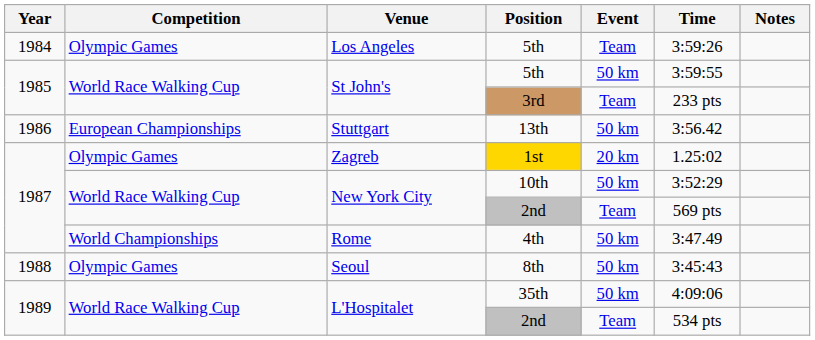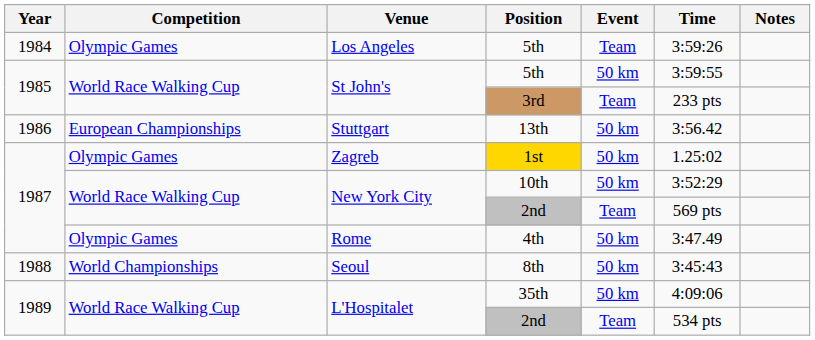 <table class="wikitable sortable" width=55% style="font-size:90%; text-align:center;">
 <tr>
 <th>Year</th>
 <th>Competition</th>
 <th>Venue</th>
 <th>Position</th>
 <th>Event</th>
 <th>Time</th>
 <th>Notes</th>
 </tr>
 <tr>
 <td>1984</td>
 <td align=left><a href='#'>Olympic Games</a></td>
 <td align=left> <a href='#'>Los Angeles</a></td>
 <td>5th</td>
 <td><a href='#'>Team</a></td>
 <td>3:59:26</td>
 <td></td>
 </tr>
 <tr>
 <td rowspan=2>1985</td>
 <td rowspan=2 align=left><a href='#'>World Race Walking Cup</a></td>
 <td rowspan=2 align=left> <a href='#'>St John's</a></td>
 <td>5th</td>
 <td><a href='#'>50 km</a></td>
 <td>3:59:55</td>
 <td></td>
 </tr>
 <tr>
 <td bgcolor=cc9966>3rd</td>
 <td><a href='#'>Team</a></td>
 <td>233 pts</td>
 <td></td>
 </tr>
 <tr>
 <td>1986</td>
 <td align=left><a href='#'>European Championships</a></td>
 <td align=left> <a href='#'>Stuttgart</a></td>
 <td>13th</td>
 <td><a href='#'>50 km</a></td>
 <td>3:56.42</td>
 <td></td>
 </tr>
 <tr>
 <td rowspan=4>1987</td>
 <td align=left><a href='#'>Olympic Games</a></td>
 <td align=left> <a href='#'>Zagreb</a></td>
 <td bgcolor=gold>1st</td>
-<td><a href='#'>20 km</a></td>
+<td><a href='#'>50 km</a></td>
 <td>1.25:02</td>
 <td></td>
 </tr>
 <tr>
 <td align=left rowspan=2><a href='#'>World Race Walking Cup</a></td>
 <td align=left rowspan=2> <a href='#'>New York City</a></td>
 <td>10th</td>
 <td><a href='#'>50 km</a></td>
 <td>3:52:29</td>
 <td></td>
 </tr>
 <tr>
 <td bgcolor=silver>2nd</td>
 <td><a href='#'>Team</a></td>
 <td>569 pts</td>
 <td></td>
 </tr>
 <tr>
-<td align=left><a href='#'>World Championships</a></td>
+<td align=left><a href='#'>Olympic Games</a></td>
 <td align=left> <a href='#'>Rome</a></td>
 <td>4th</td>
 <td><a href='#'>50 km</a></td>
 <td>3:47.49</td>
 <td></td>
 </tr>
 <tr>
 <td>1988</td>
-<td align=left><a href='#'>Olympic Games</a></td>
+<td align=left><a href='#'>World Championships</a></td>
 <td align=left> <a href='#'>Seoul</a></td>
 <td>8th</td>
 <td><a href='#'>50 km</a></td>
 <td>3:45:43</td>
 <td></td>
 </tr>
 <tr>
 <td rowspan=2>1989</td>
 <td align=left rowspan=2><a href='#'>World Race Walking Cup</a></td>
 <td align=left rowspan=2> <a href='#'>L'Hospitalet</a></td>
 <td>35th</td>
 <td><a href='#'>50 km</a></td>
 <td>4:09:06</td>
 <td></td>
 </tr>
 <tr>
 <td bgcolor=silver>2nd</td>
 <td><a href='#'>Team</a></td>
 <td>534 pts</td>
 <td></td>
 </tr>
 </table>
